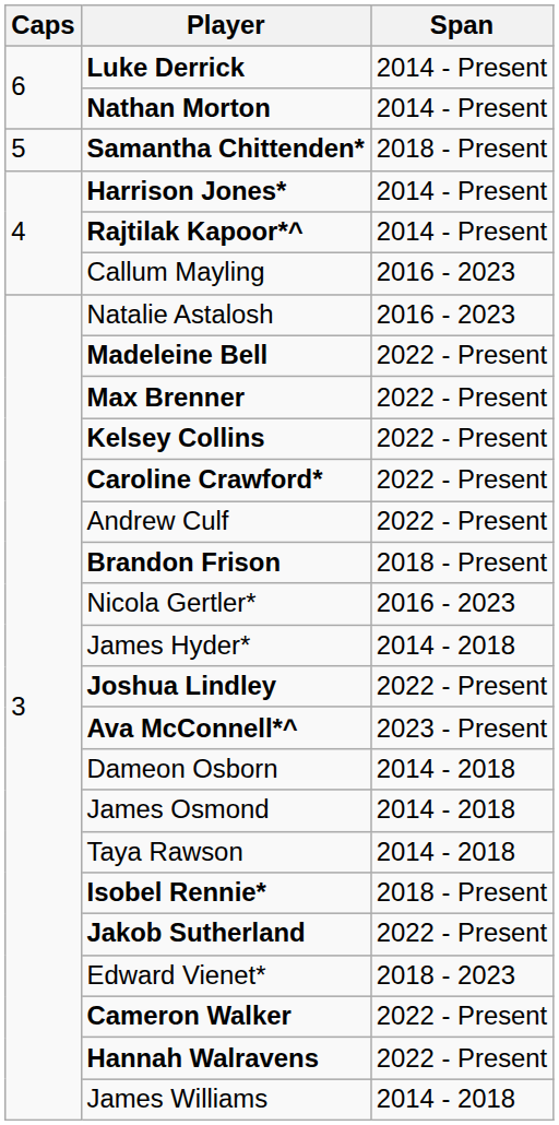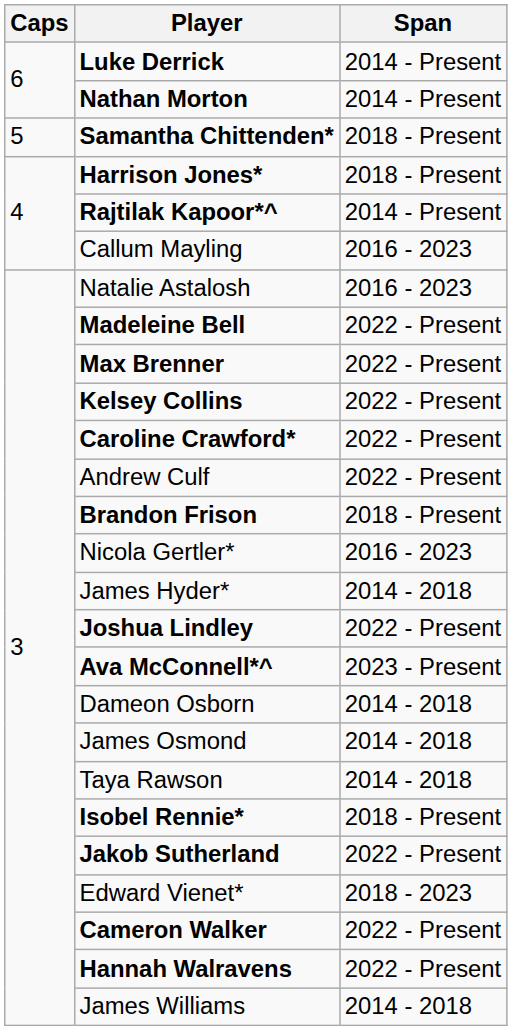 <table class="wikitable">
 <tr>
 <th>Caps</th>
 <th>Player</th>
 <th>Span</th>
 </tr>
 <tr>
 <td rowspan="2">6</td>
 <td><strong>Luke Derrick</strong></td>
 <td>2014 - Present</td>
 </tr>
 <tr>
 <td><strong>Nathan Morton</strong></td>
 <td>2014 - Present</td>
 </tr>
 <tr>
 <td>5</td>
 <td><strong>Samantha Chittenden*</strong></td>
 <td>2018 - Present</td>
 </tr>
 <tr>
 <td rowspan="3">4</td>
 <td><strong>Harrison Jones*</strong></td>
-<td>2014 - Present</td>
+<td>2018 - Present</td>
 </tr>
 <tr>
 <td><strong>Rajtilak Kapoor*^</strong></td>
 <td>2014 - Present</td>
 </tr>
 <tr>
 <td>Callum Mayling</td>
 <td>2016 - 2023</td>
 </tr>
 <tr>
 <td rowspan="20">3</td>
 <td>Natalie Astalosh</td>
 <td>2016 - 2023</td>
 </tr>
 <tr>
 <td><strong>Madeleine Bell</strong></td>
 <td>2022 - Present</td>
 </tr>
 <tr>
 <td><strong>Max Brenner</strong></td>
 <td>2022 - Present</td>
 </tr>
 <tr>
 <td><strong>Kelsey Collins</strong></td>
 <td>2022 - Present</td>
 </tr>
 <tr>
 <td><strong>Caroline Crawford*</strong></td>
 <td>2022 - Present</td>
 </tr>
 <tr>
 <td>Andrew Culf</td>
 <td>2022 - Present</td>
 </tr>
 <tr>
 <td><strong>Brandon Frison</strong></td>
 <td>2018 - Present</td>
 </tr>
 <tr>
 <td>Nicola Gertler*</td>
 <td>2016 - 2023</td>
 </tr>
 <tr>
 <td>James Hyder*</td>
 <td>2014 - 2018</td>
 </tr>
 <tr>
 <td><strong>Joshua Lindley</strong></td>
 <td>2022 - Present</td>
 </tr>
 <tr>
 <td><strong>Ava McConnell*^</strong></td>
 <td>2023 - Present</td>
 </tr>
 <tr>
 <td>Dameon Osborn</td>
 <td>2014 - 2018</td>
 </tr>
 <tr>
 <td>James Osmond</td>
 <td>2014 - 2018</td>
 </tr>
 <tr>
 <td>Taya Rawson</td>
 <td>2014 - 2018</td>
 </tr>
 <tr>
 <td><strong>Isobel Rennie*</strong></td>
 <td>2018 - Present</td>
 </tr>
 <tr>
 <td><strong>Jakob Sutherland</strong></td>
 <td>2022 - Present</td>
 </tr>
 <tr>
 <td>Edward Vienet*</td>
 <td>2018 - 2023</td>
 </tr>
 <tr>
 <td><strong>Cameron Walker</strong></td>
 <td>2022 - Present</td>
 </tr>
 <tr>
 <td><strong>Hannah Walravens</strong></td>
 <td>2022 - Present</td>
 </tr>
 <tr>
 <td>James Williams</td>
 <td>2014 - 2018</td>
 </tr>
 </table>
